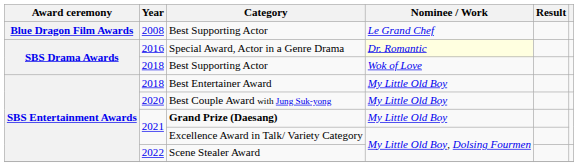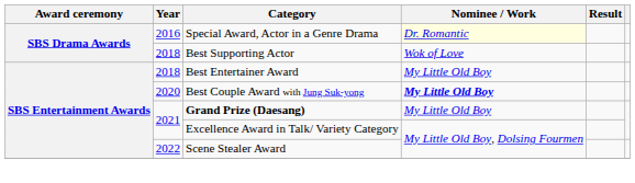 <table class="wikitable plainrowheaders sortable">
 <tr>
 <th scope="col">Award ceremony</th>
 <th scope="col">Year</th>
 <th scope="col">Category</th>
 <th scope="col">Nominee / Work</th>
 <th scope="col">Result</th>
 <th scope="col" class="unsortable"></th>
-</tr>
-<tr>
-<th scope="row"  rowspan="1"><a href='#'>Blue Dragon Film Awards</a></th>
-<td><a href='#'>2008</a></td>
-<td>Best Supporting Actor</td>
-<td><em><a href='#'>Le Grand Chef</a></em></td>
-<td></td>
-<td></td>
 </tr>
 <tr>
 <th scope="row"  rowspan="2"><a href='#'>SBS Drama Awards</a></th>
 <td><a href='#'>2016</a></td>
 <td>Special Award, Actor in a Genre Drama</td>
 <td style="background: lightyellow;"><em><a href='#'>Dr. Romantic</a></em></td>
 <td></td>
 <td></td>
 </tr>
 <tr>
 <td><a href='#'>2018</a></td>
 <td>Best Supporting Actor</td>
 <td><em><a href='#'>Wok of Love</a></em></td>
 <td></td>
 <td></td>
 </tr>
 <tr>
 <th scope="row"  rowspan="5"><a href='#'>SBS Entertainment Awards</a></th>
 <td><a href='#'>2018</a></td>
 <td>Best Entertainer Award</td>
 <td><em><a href='#'>My Little Old Boy</a></em></td>
 <td></td>
 <td></td>
 </tr>
 <tr>
 <td><a href='#'>2020</a></td>
 <td>Best Couple Award <small>with <a href='#'>Jung Suk-yong</a></small></td>
-<td><em><a href='#'>My Little Old Boy</a></em></td>
+<td><strong><em><a href='#'>My Little Old Boy</a></em></strong></td>
 <td></td>
 <td></td>
 </tr>
 <tr>
 <td rowspan="2"><a href='#'>2021</a></td>
 <td><strong>Grand Prize (Daesang)</strong> </td>
 <td><em><a href='#'>My Little Old Boy</a></em></td>
 <td></td>
 <td rowspan="2"></td>
 </tr>
 <tr>
 <td>Excellence Award in Talk/ Variety Category</td>
 <td rowspan=2><em><a href='#'>My Little Old Boy</a></em>, <em><a href='#'>Dolsing Fourmen</a></em></td>
 <td></td>
 </tr>
 <tr>
 <td><a href='#'>2022</a></td>
 <td>Scene Stealer Award</td>
 <td></td>
 <td></td>
 </tr>
 <tr>
 </tr>
 </table>
